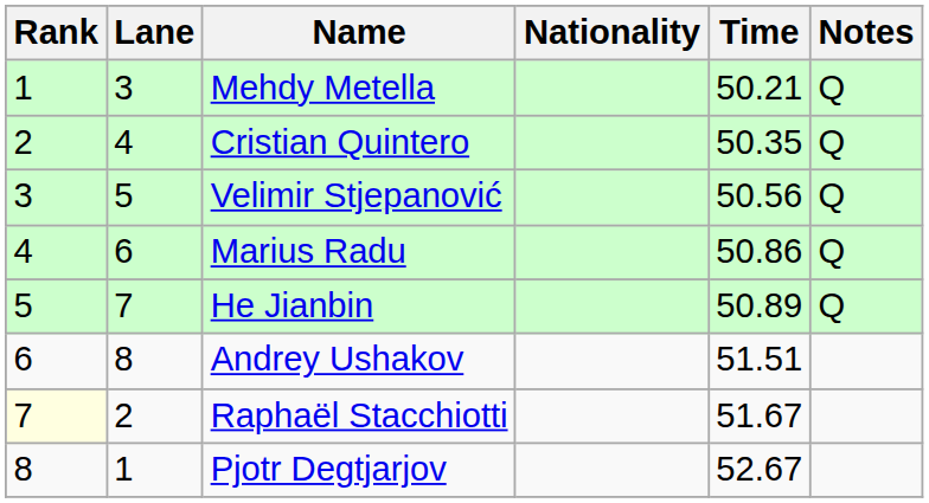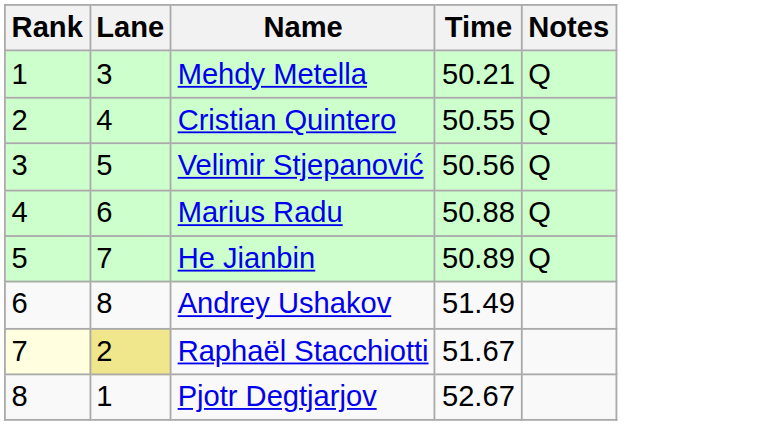 <table class="wikitable">
 <tr>
 <th>Rank</th>
 <th>Lane</th>
 <th>Name</th>
-<th>Nationality</th>
 <th>Time</th>
 <th>Notes</th>
 </tr>
 <tr bgcolor=ccffcc>
 <td>1</td>
 <td>3</td>
 <td><a href='#'>Mehdy Metella</a></td>
-<td></td>
 <td>50.21</td>
 <td>Q</td>
 </tr>
 <tr bgcolor=ccffcc>
 <td>2</td>
 <td>4</td>
 <td><a href='#'>Cristian Quintero</a></td>
-<td></td>
-<td>50.35</td>
+<td>50.55</td>
 <td>Q</td>
 </tr>
 <tr bgcolor=ccffcc>
 <td>3</td>
 <td>5</td>
 <td><a href='#'>Velimir Stjepanović</a></td>
-<td></td>
 <td>50.56</td>
 <td>Q</td>
 </tr>
 <tr bgcolor=ccffcc>
 <td>4</td>
 <td>6</td>
 <td><a href='#'>Marius Radu</a></td>
-<td></td>
-<td>50.86</td>
+<td>50.88</td>
 <td>Q</td>
 </tr>
 <tr bgcolor=ccffcc>
 <td>5</td>
 <td>7</td>
 <td><a href='#'>He Jianbin</a></td>
-<td></td>
 <td>50.89</td>
 <td>Q</td>
 </tr>
 <tr>
 <td>6</td>
 <td>8</td>
 <td><a href='#'>Andrey Ushakov</a></td>
-<td></td>
-<td>51.51</td>
+<td>51.49</td>
 <td></td>
 </tr>
 <tr>
 <td style="background: lightyellow;">7</td>
-<td>2</td>
+<td style="background: khaki;">2</td>
 <td><a href='#'>Raphaël Stacchiotti</a></td>
-<td></td>
 <td>51.67</td>
 <td></td>
 </tr>
 <tr>
 <td>8</td>
 <td>1</td>
 <td><a href='#'>Pjotr Degtjarjov</a></td>
-<td></td>
 <td>52.67</td>
 <td></td>
 </tr>
 </table>
